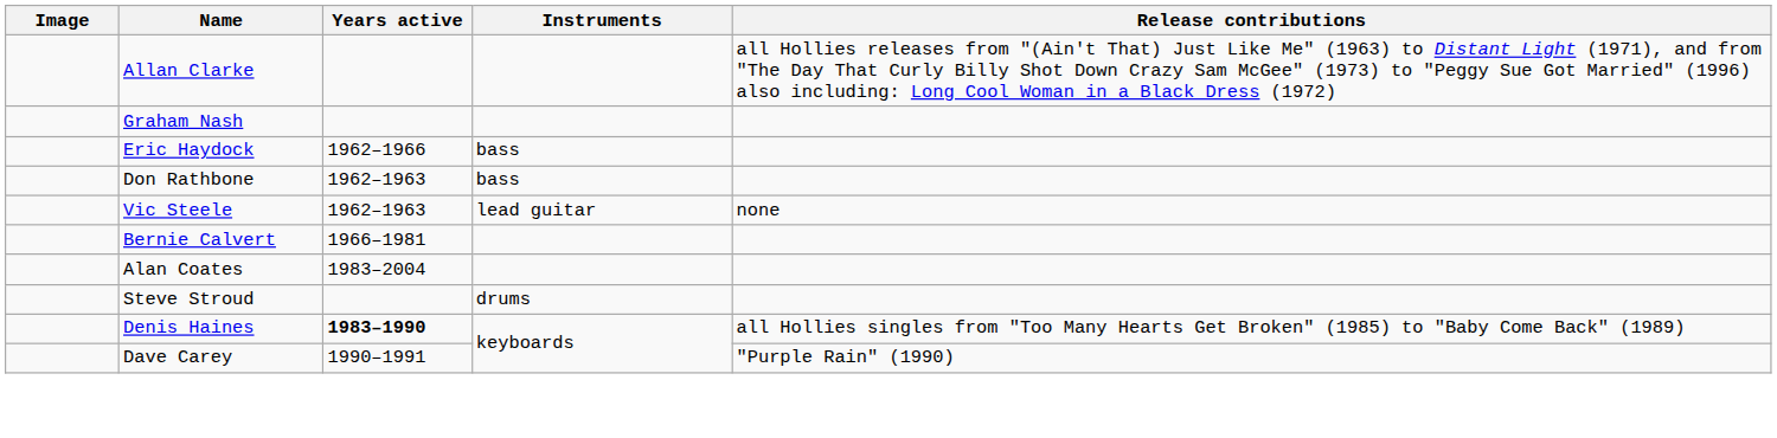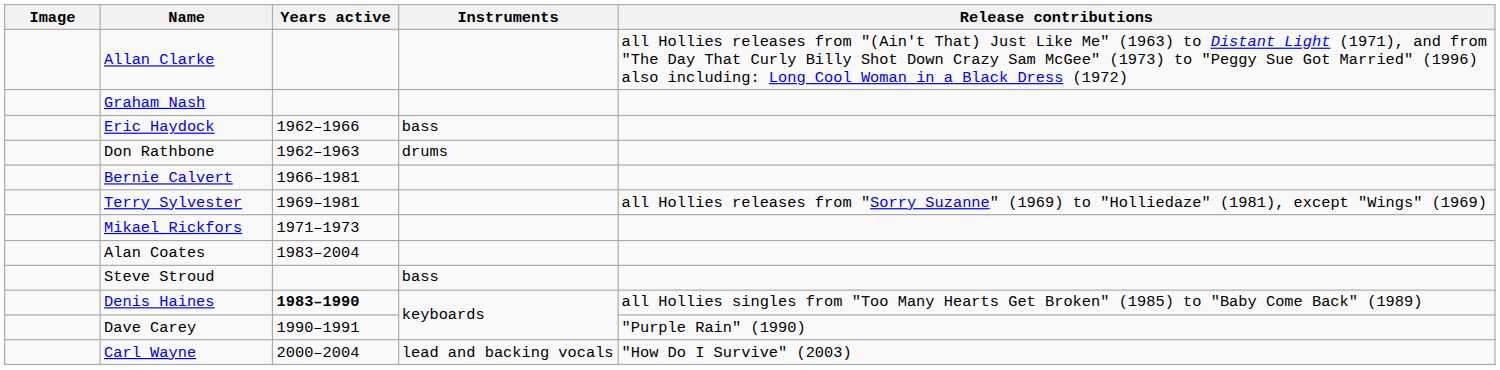 <table class="wikitable" border="1" width=100%>
 <tr>
 <th width="75">Image</th>
 <th width="140">Name</th>
 <th width="100">Years active</th>
 <th width="180">Instruments</th>
 <th>Release contributions</th>
 </tr>
 <tr>
 <td></td>
 <td><a href='#'>Allan Clarke</a></td>
 <td></td>
 <td></td>
 <td>all Hollies releases from "(Ain't That) Just Like Me" (1963) to <em><a href='#'>Distant Light</a></em> (1971), and from "The Day That Curly Billy Shot Down Crazy Sam McGee" (1973) to "Peggy Sue Got Married" (1996) also including: <a href='#'>Long Cool Woman in a Black Dress</a> (1972)</td>
 </tr>
 <tr>
 <td></td>
 <td><a href='#'>Graham Nash</a></td>
 <td></td>
 <td></td>
 <td></td>
 </tr>
 <tr>
 <td></td>
 <td><a href='#'>Eric Haydock</a></td>
 <td>1962–1966 </td>
 <td>bass</td>
 <td></td>
 </tr>
 <tr>
 <td></td>
 <td>Don Rathbone</td>
 <td>1962–1963 </td>
-<td>bass</td>
+<td>drums</td>
 <td></td>
-</tr>
-<tr>
-<td></td>
-<td><a href='#'>Vic Steele</a></td>
-<td>1962–1963</td>
-<td>lead guitar</td>
-<td>none</td>
 </tr>
 <tr>
 <td></td>
 <td><a href='#'>Bernie Calvert</a></td>
 <td>1966–1981</td>
+<td></td>
+<td></td>
+</tr>
+<tr>
+<td></td>
+<td><a href='#'>Terry Sylvester</a></td>
+<td>1969–1981</td>
+<td></td>
+<td>all Hollies releases from "<a href='#'>Sorry Suzanne</a>" (1969) to "Holliedaze" (1981), except "Wings" (1969)</td>
+</tr>
+<tr>
+<td></td>
+<td><a href='#'>Mikael Rickfors</a></td>
+<td>1971–1973</td>
 <td></td>
 <td></td>
 </tr>
 <tr>
 <td></td>
 <td>Alan Coates</td>
 <td>1983–2004<br></td>
 <td></td>
 <td></td>
 </tr>
 <tr>
 <td></td>
 <td>Steve Stroud</td>
 <td></td>
-<td>drums</td>
+<td>bass</td>
 <td></td>
 </tr>
 <tr>
 <td></td>
 <td><a href='#'>Denis Haines</a></td>
 <td><strong>1983–1990</strong></td>
 <td rowspan="2">keyboards</td>
 <td>all Hollies singles from "Too Many Hearts Get Broken" (1985) to "Baby Come Back" (1989)</td>
 </tr>
 <tr>
 <td></td>
 <td>Dave Carey</td>
 <td>1990–1991</td>
 <td>"Purple Rain" (1990)</td>
 </tr>
+<tr>
+<td></td>
+<td><a href='#'>Carl Wayne</a></td>
+<td>2000–2004<br></td>
+<td>lead and backing vocals</td>
+<td>"How Do I Survive" (2003)</td>
+</tr>
 </table>
